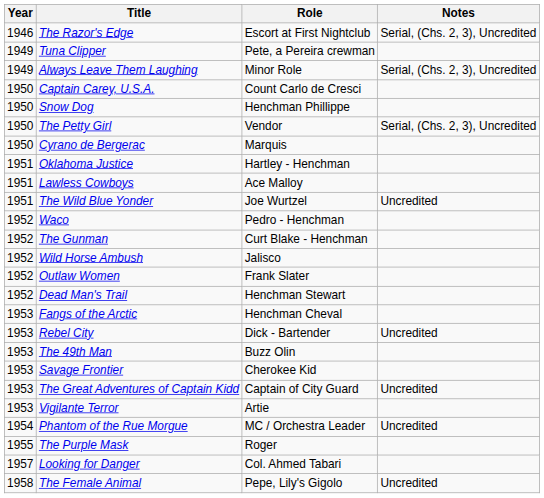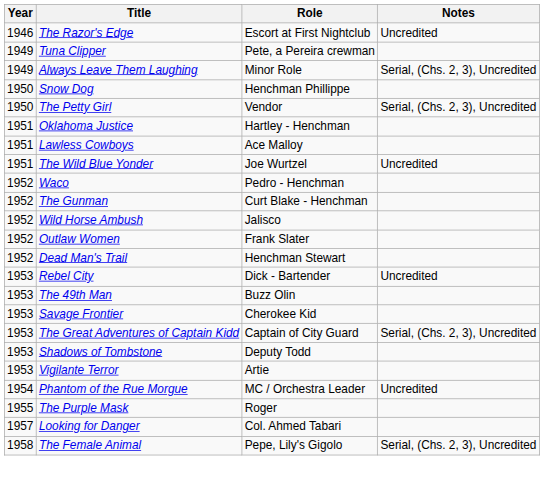 <table class="wikitable">
 <tr>
 <th>Year</th>
 <th>Title</th>
 <th>Role</th>
 <th>Notes</th>
 </tr>
 <tr>
 <td>1946</td>
 <td><em><a href='#'>The Razor's Edge</a></em></td>
 <td>Escort at First Nightclub</td>
-<td>Serial, (Chs. 2, 3), Uncredited</td>
+<td>Uncredited</td>
 </tr>
 <tr>
 <td>1949</td>
 <td><em><a href='#'>Tuna Clipper</a></em></td>
 <td>Pete, a Pereira crewman</td>
 <td></td>
 </tr>
 <tr>
 <td>1949</td>
 <td><em><a href='#'>Always Leave Them Laughing</a></em></td>
 <td>Minor Role</td>
 <td>Serial, (Chs. 2, 3), Uncredited</td>
 </tr>
 <tr>
 <td>1950</td>
-<td><em><a href='#'>Captain Carey, U.S.A.</a></em></td>
-<td>Count Carlo de Cresci</td>
-<td></td>
-</tr>
-<tr>
-<td>1950</td>
 <td><em><a href='#'>Snow Dog</a></em></td>
 <td>Henchman Phillippe</td>
 <td></td>
 </tr>
 <tr>
 <td>1950</td>
 <td><em><a href='#'>The Petty Girl</a></em></td>
 <td>Vendor</td>
 <td>Serial, (Chs. 2, 3), Uncredited</td>
-</tr>
-<tr>
-<td>1950</td>
-<td><em><a href='#'>Cyrano de Bergerac</a></em></td>
-<td>Marquis</td>
-<td></td>
 </tr>
 <tr>
 <td>1951</td>
 <td><em><a href='#'>Oklahoma Justice</a></em></td>
 <td>Hartley - Henchman</td>
 <td></td>
 </tr>
 <tr>
 <td>1951</td>
 <td><em><a href='#'>Lawless Cowboys</a></em></td>
 <td>Ace Malloy</td>
 <td></td>
 </tr>
 <tr>
 <td>1951</td>
 <td><em><a href='#'>The Wild Blue Yonder</a></em></td>
 <td>Joe Wurtzel</td>
 <td>Uncredited</td>
 </tr>
 <tr>
 <td>1952</td>
 <td><em><a href='#'>Waco</a></em></td>
 <td>Pedro - Henchman</td>
 <td></td>
 </tr>
 <tr>
 <td>1952</td>
 <td><em><a href='#'>The Gunman</a></em></td>
 <td>Curt Blake - Henchman</td>
 <td></td>
 </tr>
 <tr>
 <td>1952</td>
 <td><em><a href='#'>Wild Horse Ambush</a></em></td>
 <td>Jalisco</td>
 <td></td>
 </tr>
 <tr>
 <td>1952</td>
 <td><em><a href='#'>Outlaw Women</a></em></td>
 <td>Frank Slater</td>
 <td></td>
 </tr>
 <tr>
 <td>1952</td>
 <td><em><a href='#'>Dead Man's Trail</a></em></td>
 <td>Henchman Stewart</td>
 <td></td>
 </tr>
 <tr>
 <td>1953</td>
-<td><em><a href='#'>Fangs of the Arctic</a></em></td>
-<td>Henchman Cheval</td>
-<td></td>
-</tr>
-<tr>
-<td>1953</td>
 <td><em><a href='#'>Rebel City</a></em></td>
 <td>Dick - Bartender</td>
 <td>Uncredited</td>
 </tr>
 <tr>
 <td>1953</td>
 <td><em><a href='#'>The 49th Man</a></em></td>
 <td>Buzz Olin</td>
 <td></td>
 </tr>
 <tr>
 <td>1953</td>
 <td><em><a href='#'>Savage Frontier</a></em></td>
 <td>Cherokee Kid</td>
 <td></td>
 </tr>
 <tr>
 <td>1953</td>
 <td><em><a href='#'>The Great Adventures of Captain Kidd</a></em></td>
 <td>Captain of City Guard</td>
-<td>Uncredited</td>
+<td>Serial, (Chs. 2, 3), Uncredited</td>
+</tr>
+<tr>
+<td>1953</td>
+<td><em><a href='#'>Shadows of Tombstone</a></em></td>
+<td>Deputy Todd</td>
+<td></td>
 </tr>
 <tr>
 <td>1953</td>
 <td><em><a href='#'>Vigilante Terror</a></em></td>
 <td>Artie</td>
 <td></td>
 </tr>
 <tr>
 <td>1954</td>
 <td><em><a href='#'>Phantom of the Rue Morgue</a></em></td>
 <td>MC / Orchestra Leader</td>
 <td>Uncredited</td>
 </tr>
 <tr>
 <td>1955</td>
 <td><em><a href='#'>The Purple Mask</a></em></td>
 <td>Roger</td>
 <td></td>
 </tr>
 <tr>
 <td>1957</td>
 <td><em><a href='#'>Looking for Danger</a></em></td>
 <td>Col. Ahmed Tabari</td>
 <td></td>
 </tr>
 <tr>
 <td>1958</td>
 <td><em><a href='#'>The Female Animal</a></em></td>
 <td>Pepe, Lily's Gigolo</td>
-<td>Uncredited</td>
+<td>Serial, (Chs. 2, 3), Uncredited</td>
 </tr>
 </table>
